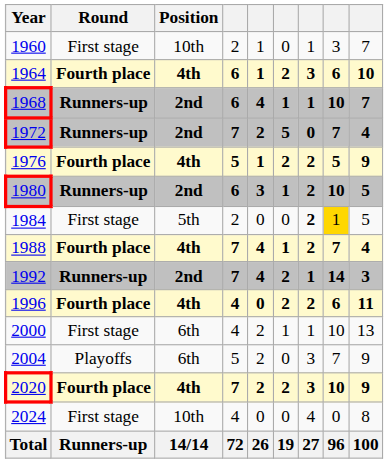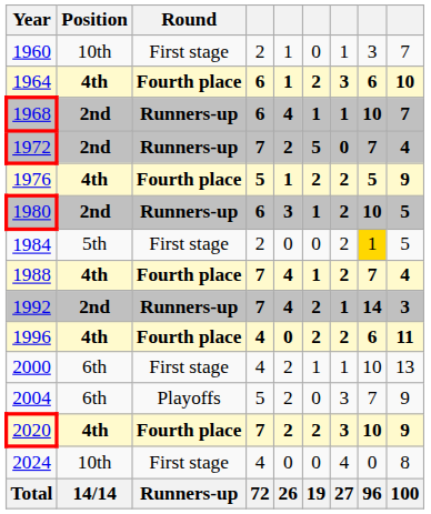 <table class="wikitable" style="text-align: center;">
 <tr>
 <th>Year</th>
+<th>Position</th>
 <th>Round</th>
-<th>Position</th>
 <th></th>
 <th></th>
 <th></th>
 <th></th>
 <th></th>
 <th></th>
 </tr>
 <tr>
 <td> <a href='#'>1960</a></td>
+<td>10th</td>
 <td>First stage</td>
-<td>10th</td>
 <td>2</td>
 <td>1</td>
 <td>0</td>
 <td>1</td>
 <td>3</td>
 <td>7</td>
 </tr>
 <tr style="background:LemonChiffon;">
 <td> <a href='#'>1964</a></td>
+<td><strong>4th</strong></td>
 <td><strong>Fourth place</strong></td>
-<td><strong>4th</strong></td>
 <td><strong>6</strong></td>
 <td><strong>1</strong></td>
 <td><strong>2</strong></td>
 <td><strong>3</strong></td>
 <td><strong>6</strong></td>
 <td><strong>10</strong></td>
 </tr>
 <tr style="background:Silver;">
 <td style="border: 3px solid red"> <a href='#'>1968</a></td>
+<td><strong>2nd</strong></td>
 <td><strong>Runners-up</strong></td>
-<td><strong>2nd</strong></td>
 <td><strong>6</strong></td>
 <td><strong>4</strong></td>
 <td><strong>1</strong></td>
 <td><strong>1</strong></td>
 <td><strong>10</strong></td>
 <td><strong>7</strong></td>
 </tr>
 <tr style="background:Silver;">
 <td style="border: 3px solid red"> <a href='#'>1972</a></td>
+<td><strong>2nd</strong></td>
 <td><strong>Runners-up</strong></td>
-<td><strong>2nd</strong></td>
 <td><strong>7</strong></td>
 <td><strong>2</strong></td>
 <td><strong>5</strong></td>
 <td><strong>0</strong></td>
 <td><strong>7</strong></td>
 <td><strong>4</strong></td>
 </tr>
 <tr style="background:LemonChiffon;">
 <td> <a href='#'>1976</a></td>
+<td><strong>4th</strong></td>
 <td><strong>Fourth place</strong></td>
-<td><strong>4th</strong></td>
 <td><strong>5</strong></td>
 <td><strong>1</strong></td>
 <td><strong>2</strong></td>
 <td><strong>2</strong></td>
 <td><strong>5</strong></td>
 <td><strong>9</strong></td>
 </tr>
 <tr style="background:Silver;">
 <td style="border: 3px solid red"> <a href='#'>1980</a></td>
+<td><strong>2nd</strong></td>
 <td><strong>Runners-up</strong></td>
-<td><strong>2nd</strong></td>
 <td><strong>6</strong></td>
 <td><strong>3</strong></td>
 <td><strong>1</strong></td>
 <td><strong>2</strong></td>
 <td><strong>10</strong></td>
 <td><strong>5</strong></td>
 </tr>
 <tr>
 <td> <a href='#'>1984</a></td>
+<td>5th</td>
 <td>First stage</td>
-<td>5th</td>
 <td>2</td>
 <td>0</td>
 <td>0</td>
-<td><strong>2</strong></td>
+<td>2</td>
 <td style="background: gold;">1</td>
 <td>5</td>
 </tr>
 <tr style="background:LemonChiffon;">
 <td> <a href='#'>1988</a></td>
+<td><strong>4th</strong></td>
 <td><strong>Fourth place</strong></td>
-<td><strong>4th</strong></td>
 <td><strong>7</strong></td>
 <td><strong>4</strong></td>
 <td><strong>1</strong></td>
 <td><strong>2</strong></td>
 <td><strong>7</strong></td>
 <td><strong>4</strong></td>
 </tr>
 <tr style="background:Silver;">
 <td> <a href='#'>1992</a></td>
+<td><strong>2nd</strong></td>
 <td><strong>Runners-up</strong></td>
-<td><strong>2nd</strong></td>
 <td><strong>7</strong></td>
 <td><strong>4</strong></td>
 <td><strong>2</strong></td>
 <td><strong>1</strong></td>
 <td><strong>14</strong></td>
 <td><strong>3</strong></td>
 </tr>
 <tr style="background:LemonChiffon;">
 <td> <a href='#'>1996</a></td>
+<td><strong>4th</strong></td>
 <td><strong>Fourth place</strong></td>
-<td><strong>4th</strong></td>
 <td><strong>4</strong></td>
 <td><strong>0</strong></td>
 <td><strong>2</strong></td>
 <td><strong>2</strong></td>
 <td><strong>6</strong></td>
 <td><strong>11</strong></td>
 </tr>
 <tr>
 <td> <a href='#'>2000</a></td>
+<td>6th</td>
 <td>First stage</td>
-<td>6th</td>
 <td>4</td>
 <td>2</td>
 <td>1</td>
 <td>1</td>
 <td>10</td>
 <td>13</td>
 </tr>
 <tr>
 <td> <a href='#'>2004</a></td>
+<td>6th</td>
 <td>Playoffs</td>
-<td>6th</td>
 <td>5</td>
 <td>2</td>
 <td>0</td>
 <td>3</td>
 <td>7</td>
 <td>9</td>
 </tr>
 <tr style="background:LemonChiffon;">
 <td style="border: 3px solid red"> <a href='#'>2020</a></td>
+<td><strong>4th</strong></td>
 <td><strong>Fourth place</strong></td>
-<td><strong>4th</strong></td>
 <td><strong>7</strong></td>
 <td><strong>2</strong></td>
 <td><strong>2</strong></td>
 <td><strong>3</strong></td>
 <td><strong>10</strong></td>
 <td><strong>9</strong></td>
 </tr>
 <tr>
 <td> <a href='#'>2024</a></td>
+<td>10th</td>
 <td>First stage</td>
-<td>10th</td>
 <td>4</td>
 <td>0</td>
 <td>0</td>
 <td>4</td>
 <td>0</td>
 <td>8</td>
 </tr>
 <tr>
 <th>Total</th>
+<th>14/14</th>
 <th>Runners-up</th>
-<th>14/14</th>
 <th>72</th>
 <th>26</th>
 <th>19</th>
 <th>27</th>
 <th>96</th>
 <th>100</th>
 </tr>
 </table>
